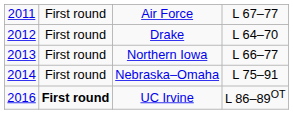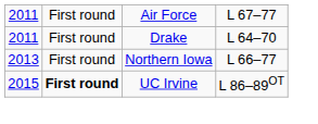 <table class="wikitable">
 <tr align="center">
 <td><a href='#'>2011</a></td>
 <td>First round</td>
 <td><a href='#'>Air Force</a></td>
 <td>L 67–77</td>
 </tr>
 <tr align="center">
-<td><a href='#'>2012</a></td>
+<td><a href='#'>2011</a></td>
 <td>First round</td>
 <td><a href='#'>Drake</a></td>
 <td>L 64–70</td>
 </tr>
 <tr align="center">
 <td><a href='#'>2013</a></td>
 <td>First round</td>
 <td><a href='#'>Northern Iowa</a></td>
 <td>L 66–77</td>
 </tr>
 <tr align="center">
-<td><a href='#'>2014</a></td>
-<td>First round</td>
-<td><a href='#'>Nebraska–Omaha</a></td>
-<td>L 75–91</td>
-</tr>
-<tr align="center">
-<td><a href='#'>2016</a></td>
+<td><a href='#'>2015</a></td>
 <td><strong>First round</strong></td>
 <td><a href='#'>UC Irvine</a></td>
 <td>L 86–89<sup>OT</sup></td>
 </tr>
 </table>
